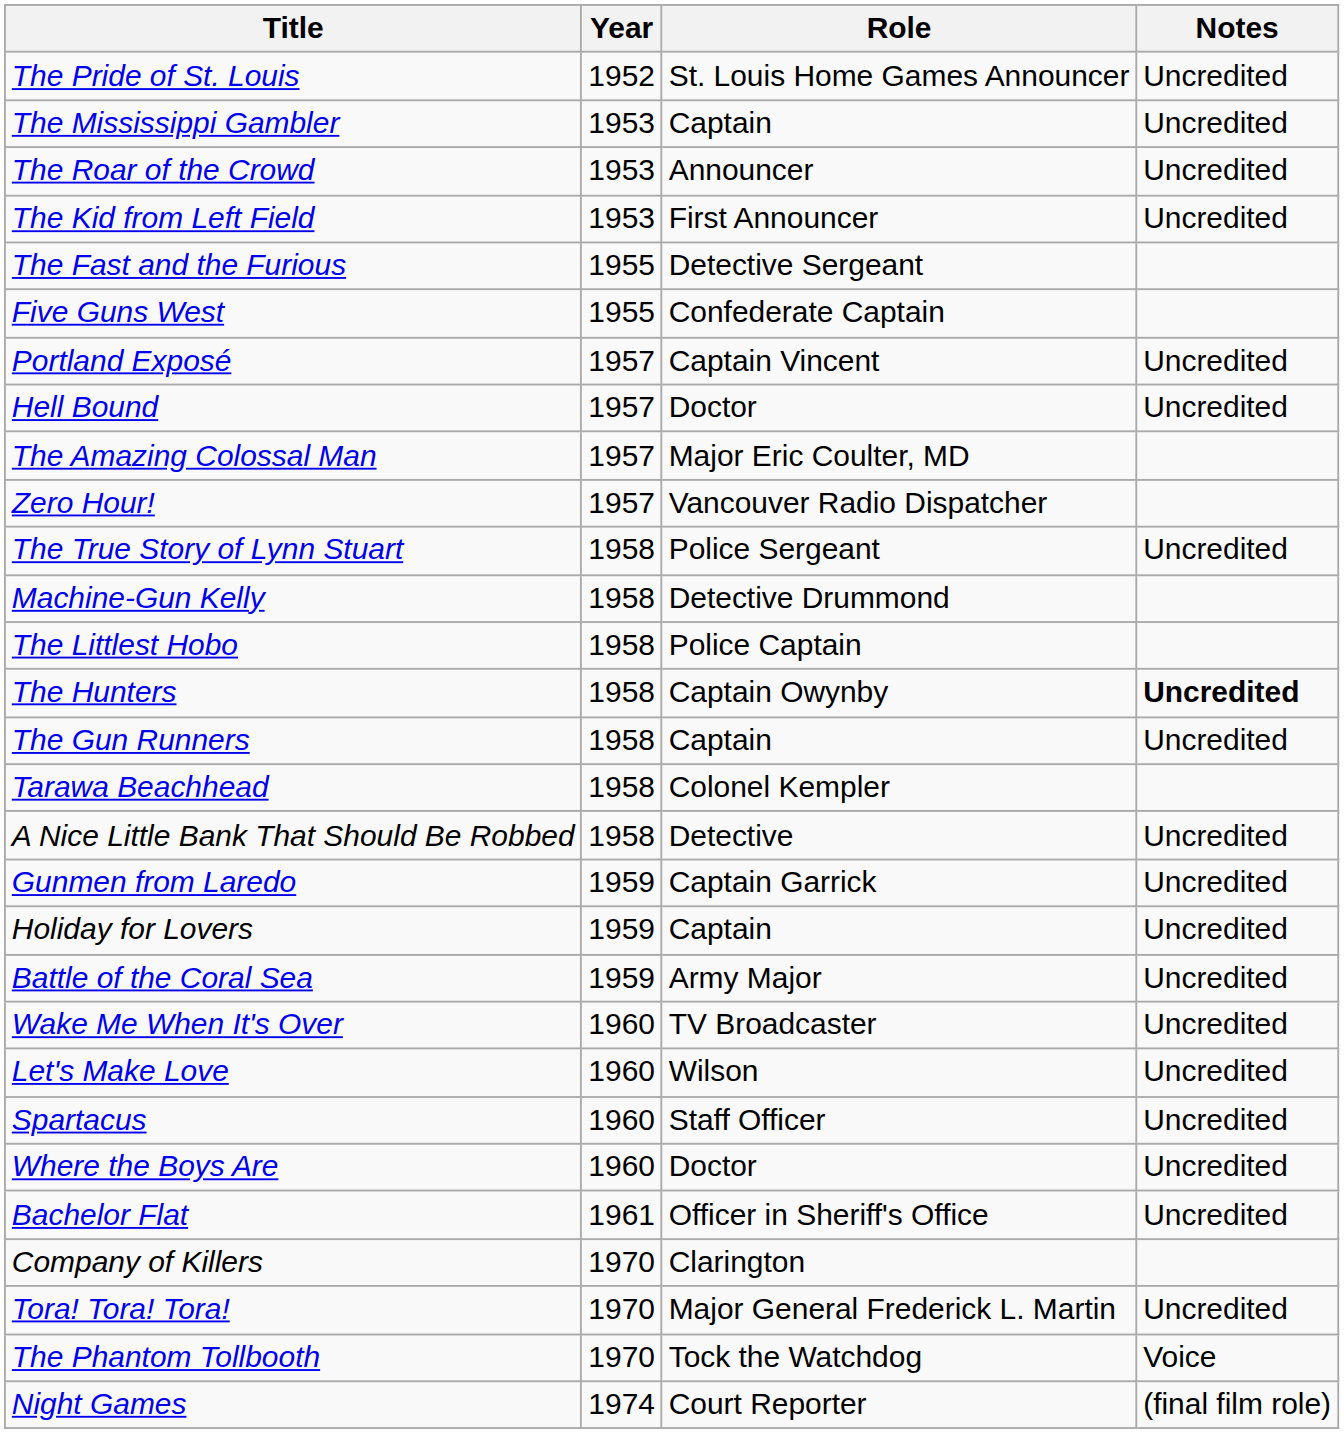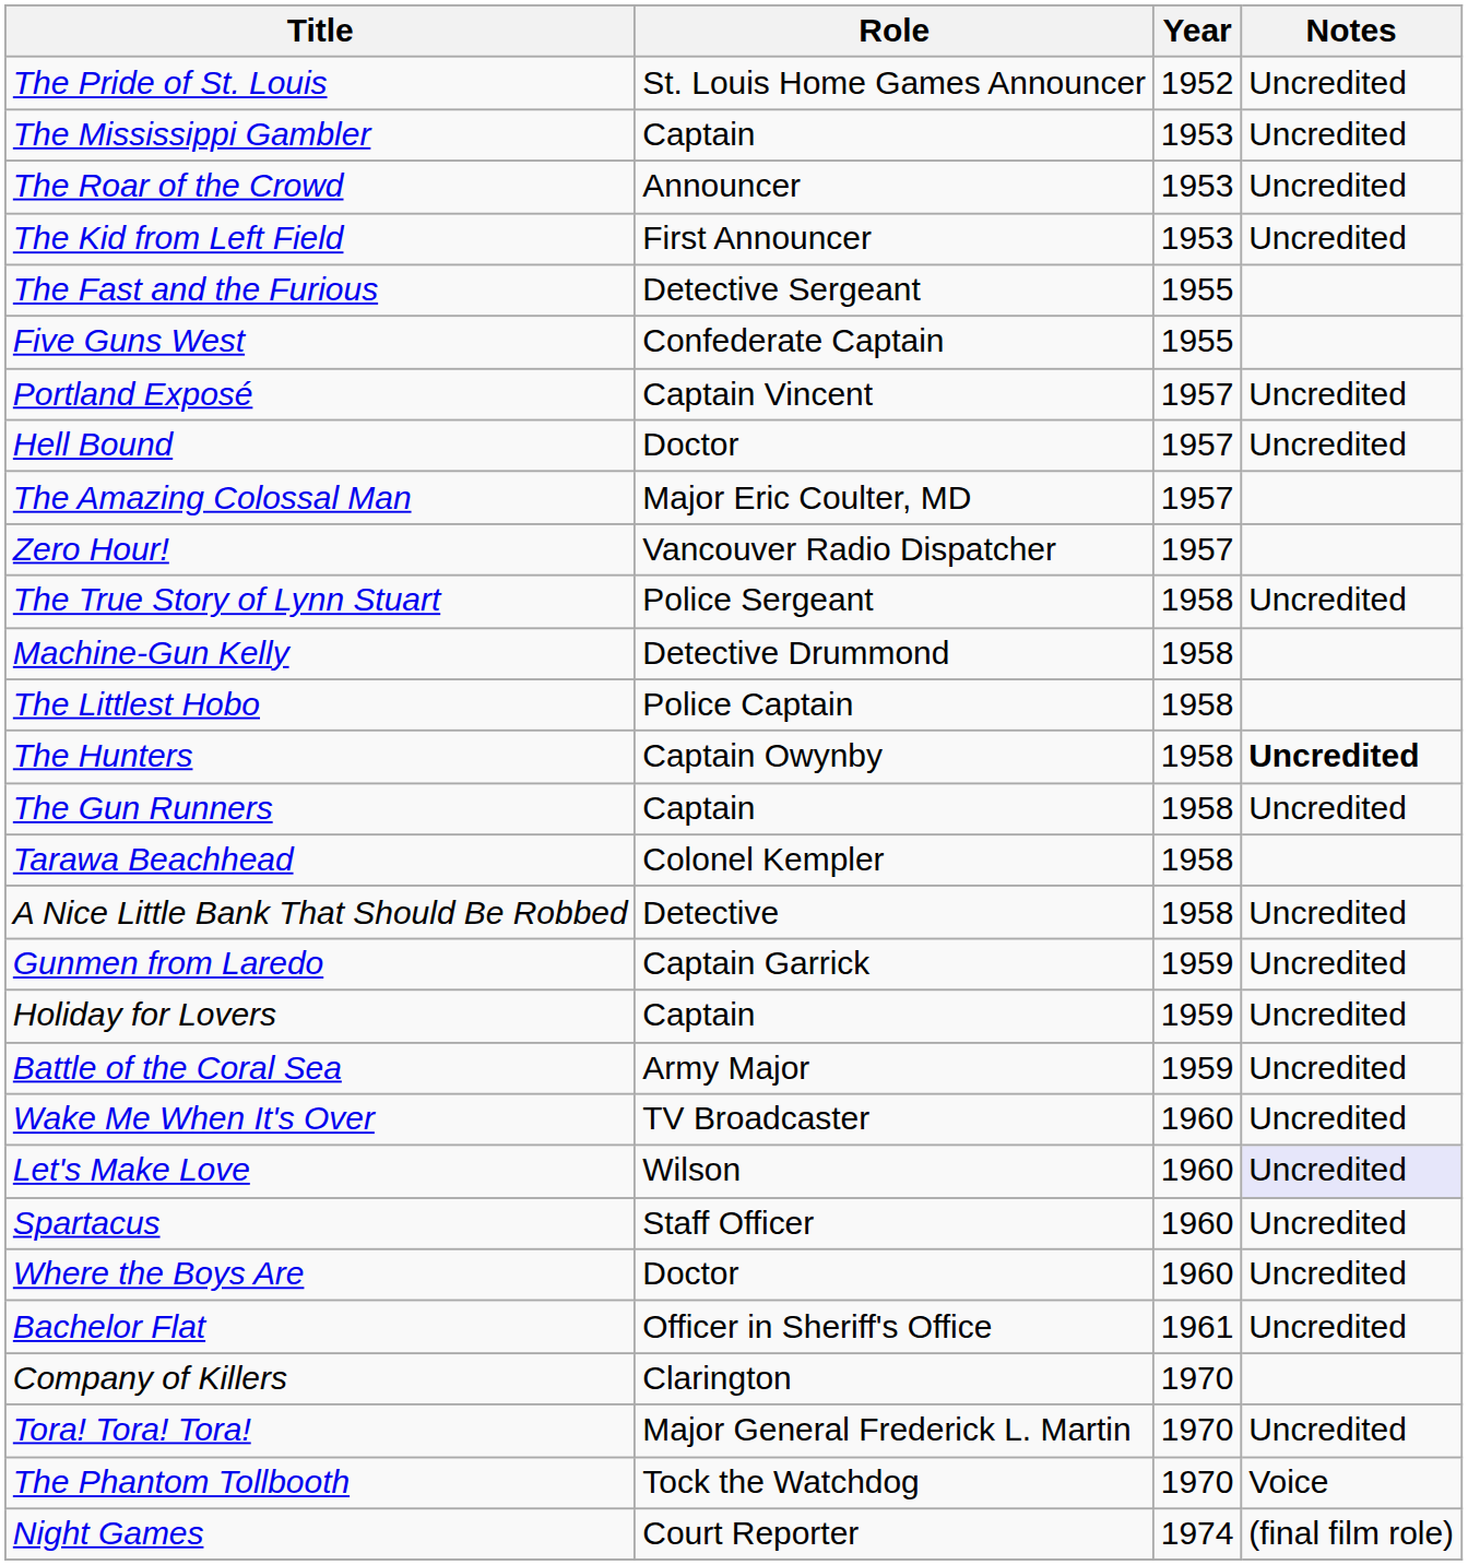 <table class="wikitable">
 <tr>
 <th>Title</th>
+<th>Role</th>
 <th>Year</th>
-<th>Role</th>
 <th>Notes</th>
 </tr>
 <tr>
 <td><em><a href='#'>The Pride of St. Louis</a></em></td>
+<td>St. Louis Home Games Announcer</td>
 <td>1952</td>
-<td>St. Louis Home Games Announcer</td>
 <td>Uncredited</td>
 </tr>
 <tr>
 <td><em><a href='#'>The Mississippi Gambler</a></em></td>
+<td>Captain</td>
 <td>1953</td>
-<td>Captain</td>
 <td>Uncredited</td>
 </tr>
 <tr>
 <td><em><a href='#'>The Roar of the Crowd</a></em></td>
+<td>Announcer</td>
 <td>1953</td>
-<td>Announcer</td>
 <td>Uncredited</td>
 </tr>
 <tr>
 <td><em><a href='#'>The Kid from Left Field</a></em></td>
+<td>First Announcer</td>
 <td>1953</td>
-<td>First Announcer</td>
 <td>Uncredited</td>
 </tr>
 <tr>
 <td><em><a href='#'>The Fast and the Furious</a></em></td>
+<td>Detective Sergeant</td>
 <td>1955</td>
-<td>Detective Sergeant</td>
 <td></td>
 </tr>
 <tr>
 <td><em><a href='#'>Five Guns West</a></em></td>
+<td>Confederate Captain</td>
 <td>1955</td>
-<td>Confederate Captain</td>
 <td></td>
 </tr>
 <tr>
 <td><em><a href='#'>Portland Exposé</a></em></td>
+<td>Captain Vincent</td>
 <td>1957</td>
-<td>Captain Vincent</td>
 <td>Uncredited</td>
 </tr>
 <tr>
 <td><em><a href='#'>Hell Bound</a></em></td>
+<td>Doctor</td>
 <td>1957</td>
-<td>Doctor</td>
 <td>Uncredited</td>
 </tr>
 <tr>
 <td><em><a href='#'>The Amazing Colossal Man</a></em></td>
+<td>Major Eric Coulter, MD</td>
 <td>1957</td>
-<td>Major Eric Coulter, MD</td>
 <td></td>
 </tr>
 <tr>
 <td><em><a href='#'>Zero Hour!</a></em></td>
+<td>Vancouver Radio Dispatcher</td>
 <td>1957</td>
-<td>Vancouver Radio Dispatcher</td>
 <td></td>
 </tr>
 <tr>
 <td><em><a href='#'>The True Story of Lynn Stuart</a></em></td>
+<td>Police Sergeant</td>
 <td>1958</td>
-<td>Police Sergeant</td>
 <td>Uncredited</td>
 </tr>
 <tr>
 <td><em><a href='#'>Machine-Gun Kelly</a></em></td>
+<td>Detective Drummond</td>
 <td>1958</td>
-<td>Detective Drummond</td>
 <td></td>
 </tr>
 <tr>
 <td><em><a href='#'>The Littlest Hobo</a></em></td>
+<td>Police Captain</td>
 <td>1958</td>
-<td>Police Captain</td>
 <td></td>
 </tr>
 <tr>
 <td><em><a href='#'>The Hunters</a></em></td>
+<td>Captain Owynby</td>
 <td>1958</td>
-<td>Captain Owynby</td>
 <td><strong>Uncredited</strong></td>
 </tr>
 <tr>
 <td><em><a href='#'>The Gun Runners</a></em></td>
+<td>Captain</td>
 <td>1958</td>
-<td>Captain</td>
 <td>Uncredited</td>
 </tr>
 <tr>
 <td><em><a href='#'>Tarawa Beachhead</a></em></td>
+<td>Colonel Kempler</td>
 <td>1958</td>
-<td>Colonel Kempler</td>
 <td></td>
 </tr>
 <tr>
 <td><em>A Nice Little Bank That Should Be Robbed</em></td>
+<td>Detective</td>
 <td>1958</td>
-<td>Detective</td>
 <td>Uncredited</td>
 </tr>
 <tr>
 <td><em><a href='#'>Gunmen from Laredo</a></em></td>
+<td>Captain Garrick</td>
 <td>1959</td>
-<td>Captain Garrick</td>
 <td>Uncredited</td>
 </tr>
 <tr>
 <td><em>Holiday for Lovers</em></td>
+<td>Captain</td>
 <td>1959</td>
-<td>Captain</td>
 <td>Uncredited</td>
 </tr>
 <tr>
 <td><em><a href='#'>Battle of the Coral Sea</a></em></td>
+<td>Army Major</td>
 <td>1959</td>
-<td>Army Major</td>
 <td>Uncredited</td>
 </tr>
 <tr>
 <td><em><a href='#'>Wake Me When It's Over</a></em></td>
+<td>TV Broadcaster</td>
 <td>1960</td>
-<td>TV Broadcaster</td>
 <td>Uncredited</td>
 </tr>
 <tr>
 <td><em><a href='#'>Let's Make Love</a></em></td>
+<td>Wilson</td>
 <td>1960</td>
-<td>Wilson</td>
-<td>Uncredited</td>
+<td style="background: lavender;">Uncredited</td>
 </tr>
 <tr>
 <td><em><a href='#'>Spartacus</a></em></td>
+<td>Staff Officer</td>
 <td>1960</td>
-<td>Staff Officer</td>
 <td>Uncredited</td>
 </tr>
 <tr>
 <td><em><a href='#'>Where the Boys Are</a></em></td>
+<td>Doctor</td>
 <td>1960</td>
-<td>Doctor</td>
 <td>Uncredited</td>
 </tr>
 <tr>
 <td><em><a href='#'>Bachelor Flat</a></em></td>
+<td>Officer in Sheriff's Office</td>
 <td>1961</td>
-<td>Officer in Sheriff's Office</td>
 <td>Uncredited</td>
 </tr>
 <tr>
 <td><em>Company of Killers</em></td>
+<td>Clarington</td>
 <td>1970</td>
-<td>Clarington</td>
 <td></td>
 </tr>
 <tr>
 <td><em><a href='#'>Tora! Tora! Tora!</a></em></td>
+<td>Major General Frederick L. Martin</td>
 <td>1970</td>
-<td>Major General Frederick L. Martin</td>
 <td>Uncredited</td>
 </tr>
 <tr>
 <td><em><a href='#'>The Phantom Tollbooth</a></em></td>
+<td>Tock the Watchdog</td>
 <td>1970</td>
-<td>Tock the Watchdog</td>
 <td>Voice</td>
 </tr>
 <tr>
 <td><em><a href='#'>Night Games</a></em></td>
+<td>Court Reporter</td>
 <td>1974</td>
-<td>Court Reporter</td>
 <td>(final film role)</td>
 </tr>
 </table>
